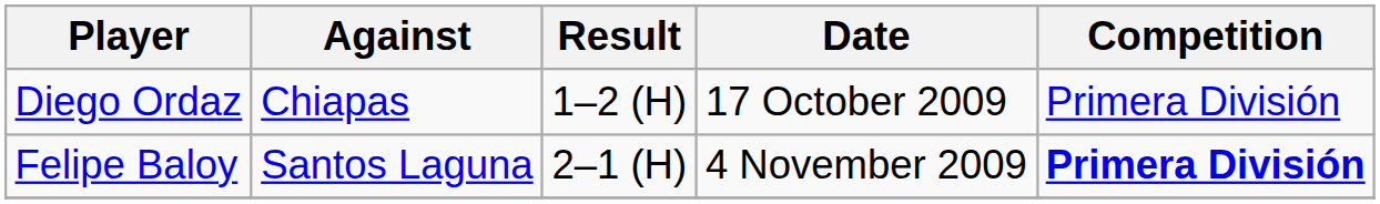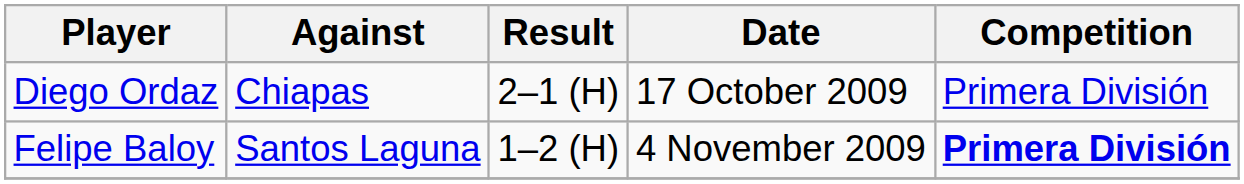 <table class="wikitable">
 <tr>
 <th>Player</th>
 <th>Against</th>
 <th>Result</th>
 <th>Date</th>
 <th>Competition</th>
 </tr>
 <tr>
 <td> <a href='#'>Diego Ordaz</a></td>
 <td><a href='#'>Chiapas</a></td>
-<td>1–2 (H)</td>
+<td>2–1 (H)</td>
 <td>17 October 2009</td>
 <td><a href='#'>Primera División</a></td>
 </tr>
 <tr>
 <td> <a href='#'>Felipe Baloy</a></td>
 <td><a href='#'>Santos Laguna</a></td>
-<td>2–1 (H)</td>
+<td>1–2 (H)</td>
 <td>4 November 2009</td>
 <td><strong><a href='#'>Primera División</a></strong></td>
 </tr>
 <tr>
 </tr>
 </table>
